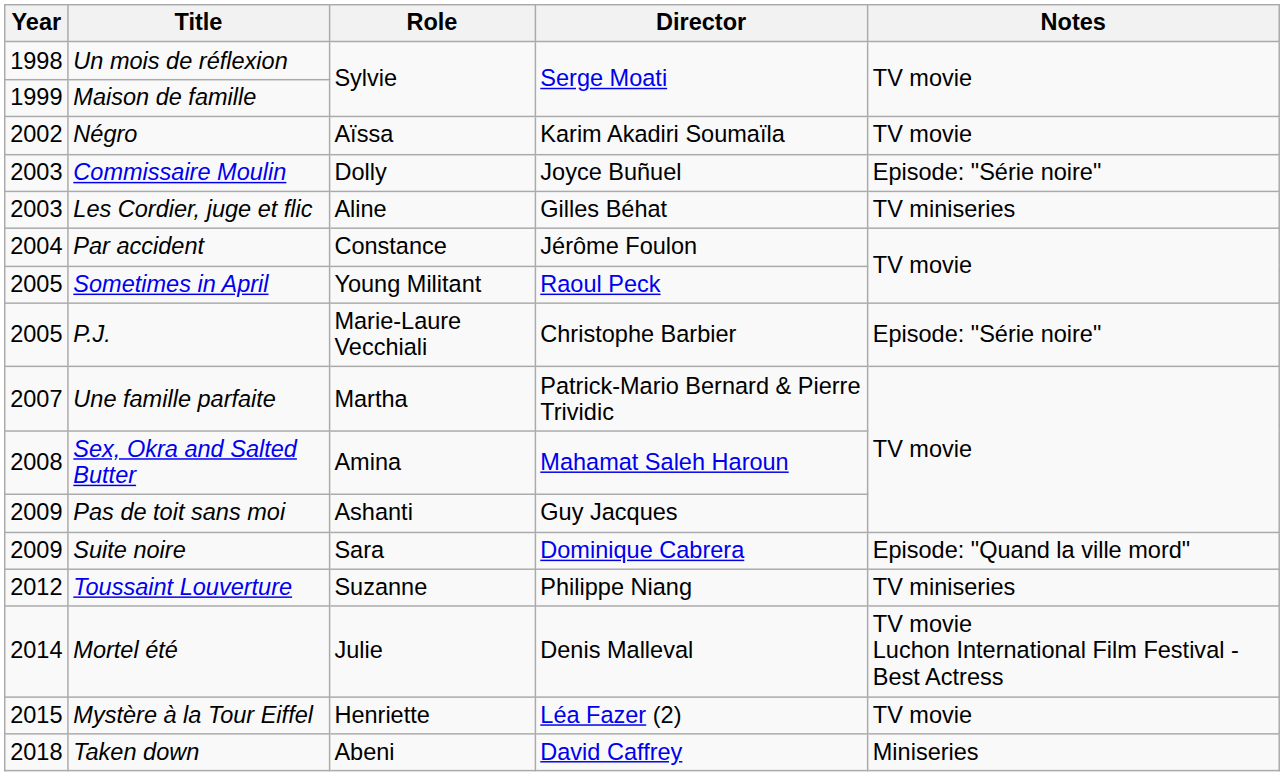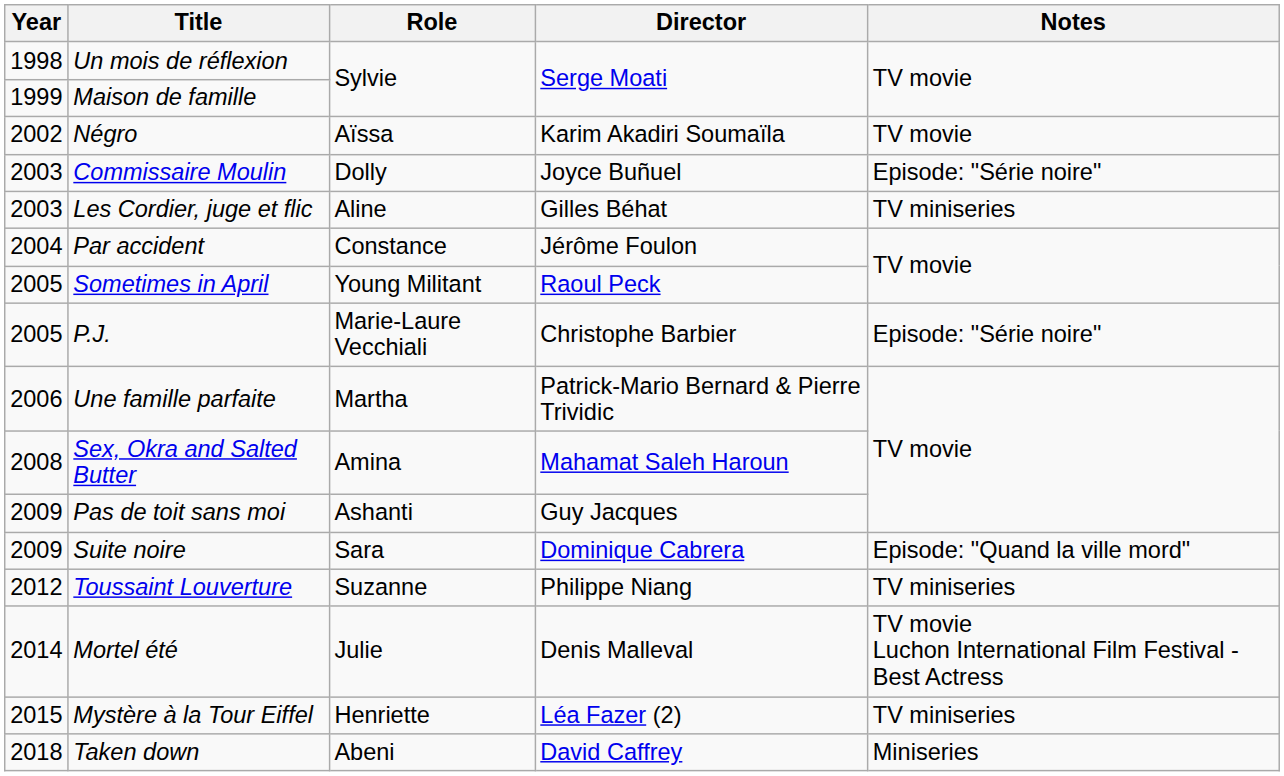 <table class="wikitable">
 <tr>
 <th>Year</th>
 <th>Title</th>
 <th>Role</th>
 <th>Director</th>
 <th>Notes</th>
 </tr>
 <tr>
 <td>1998</td>
 <td><em>Un mois de réflexion</em></td>
 <td rowspan="2">Sylvie</td>
 <td rowspan="2"><a href='#'>Serge Moati</a></td>
 <td rowspan="2">TV movie</td>
 </tr>
 <tr>
 <td>1999</td>
 <td><em>Maison de famille</em></td>
 </tr>
 <tr>
 <td>2002</td>
 <td><em>Négro</em></td>
 <td>Aïssa</td>
 <td>Karim Akadiri Soumaïla</td>
 <td>TV movie</td>
 </tr>
 <tr>
 <td>2003</td>
 <td><em><a href='#'>Commissaire Moulin</a></em></td>
 <td>Dolly</td>
 <td>Joyce Buñuel</td>
 <td>Episode: "Série noire"</td>
 </tr>
 <tr>
 <td>2003</td>
 <td><em>Les Cordier, juge et flic</em></td>
 <td>Aline</td>
 <td>Gilles Béhat</td>
 <td>TV miniseries</td>
 </tr>
 <tr>
 <td>2004</td>
 <td><em>Par accident</em></td>
 <td>Constance</td>
 <td>Jérôme Foulon</td>
 <td rowspan="2">TV movie</td>
 </tr>
 <tr>
 <td>2005</td>
 <td><em><a href='#'>Sometimes in April</a></em></td>
 <td>Young Militant</td>
 <td><a href='#'>Raoul Peck</a></td>
 </tr>
 <tr>
 <td>2005</td>
 <td><em>P.J.</em></td>
 <td>Marie-Laure Vecchiali</td>
 <td>Christophe Barbier</td>
 <td>Episode: "Série noire"</td>
 </tr>
 <tr>
-<td>2007</td>
+<td>2006</td>
 <td><em>Une famille parfaite</em></td>
 <td>Martha</td>
 <td>Patrick-Mario Bernard & Pierre Trividic</td>
 <td rowspan="3">TV movie</td>
 </tr>
 <tr>
 <td>2008</td>
 <td><em><a href='#'>Sex, Okra and Salted Butter</a></em></td>
 <td>Amina</td>
 <td><a href='#'>Mahamat Saleh Haroun</a></td>
 </tr>
 <tr>
 <td>2009</td>
 <td><em>Pas de toit sans moi</em></td>
 <td>Ashanti</td>
 <td>Guy Jacques</td>
 </tr>
 <tr>
 <td>2009</td>
 <td><em>Suite noire</em></td>
 <td>Sara</td>
 <td><a href='#'>Dominique Cabrera</a></td>
 <td>Episode: "Quand la ville mord"</td>
 </tr>
 <tr>
 <td>2012</td>
 <td><em><a href='#'>Toussaint Louverture</a></em></td>
 <td>Suzanne</td>
 <td>Philippe Niang</td>
 <td>TV miniseries</td>
 </tr>
 <tr>
 <td>2014</td>
 <td><em>Mortel été</em></td>
 <td>Julie</td>
 <td>Denis Malleval</td>
 <td>TV movie<br>Luchon International Film Festival - Best Actress</td>
 </tr>
 <tr>
 <td>2015</td>
 <td><em>Mystère à la Tour Eiffel</em></td>
 <td>Henriette</td>
 <td><a href='#'>Léa Fazer</a> (2)</td>
-<td>TV movie</td>
+<td>TV miniseries</td>
 </tr>
 <tr>
 <td>2018</td>
 <td><em>Taken down</em></td>
 <td>Abeni</td>
 <td><a href='#'>David Caffrey</a></td>
 <td>Miniseries</td>
 </tr>
 </table>
